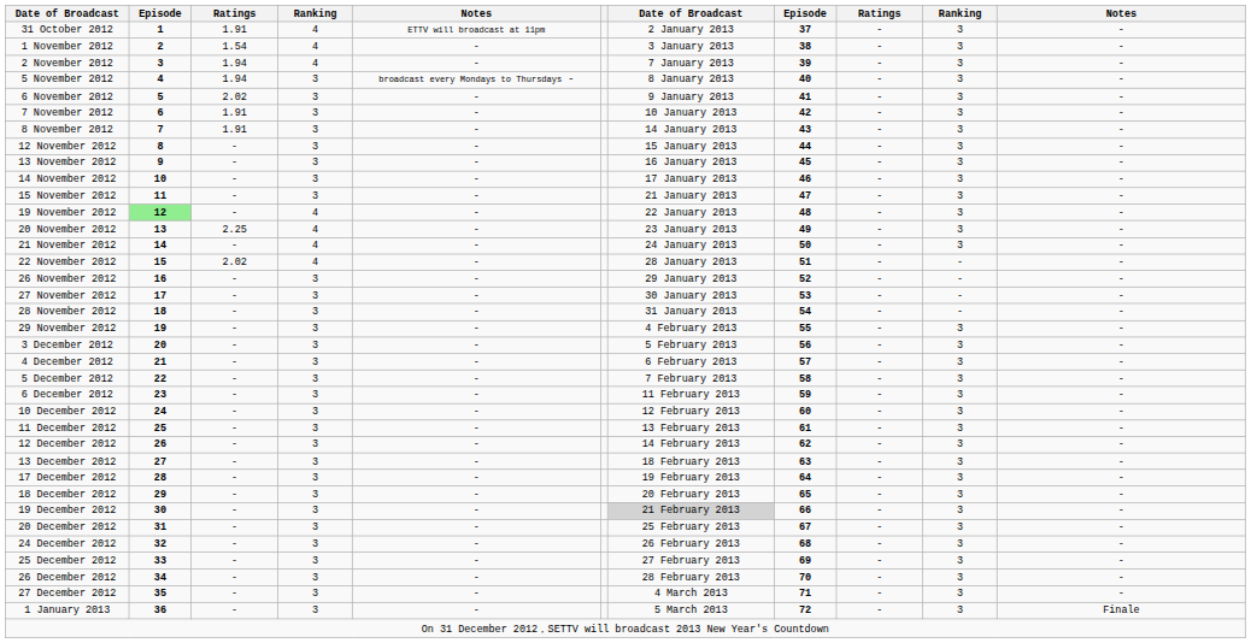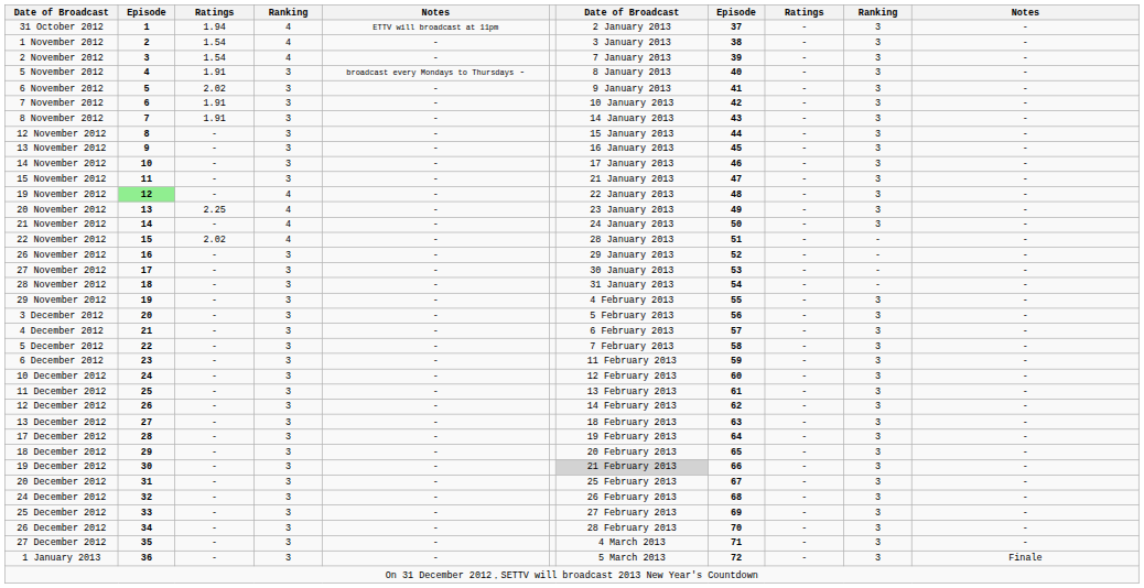 <table class="wikitable" width="100%">
 <tr>
 <th width="10%">Date of Broadcast</th>
 <th width="5%">Episode</th>
 <th width="7%">Ratings</th>
 <th width="6%">Ranking</th>
 <th width="20%">Notes</th>
 <th></th>
 <th !width="10%">Date of Broadcast</th>
 <th width="5%">Episode</th>
 <th width="7%">Ratings</th>
 <th width="6%">Ranking</th>
 <th width="20%">Notes</th>
 </tr>
 <tr align="center">
 <td>31 October 2012</td>
 <td><strong>1</strong></td>
-<td>1.91</td>
+<td>1.94</td>
 <td>4</td>
 <td><small>ETTV will broadcast at 11pm</small></td>
 <td></td>
 <td>2 January 2013</td>
 <td><strong>37</strong></td>
 <td>-</td>
 <td>3</td>
 <td>-</td>
 </tr>
 <tr align="center">
 <td>1 November 2012</td>
 <td><strong>2</strong></td>
 <td>1.54</td>
 <td>4</td>
 <td>-</td>
 <td></td>
 <td>3 January 2013</td>
 <td><strong>38</strong></td>
 <td>-</td>
 <td>3</td>
 <td>-</td>
 </tr>
 <tr align="center">
 <td>2 November 2012</td>
 <td><strong>3</strong></td>
-<td>1.94</td>
+<td>1.54</td>
 <td>4</td>
 <td>-</td>
 <td></td>
 <td>7 January 2013</td>
 <td><strong>39</strong></td>
 <td>-</td>
 <td>3</td>
 <td>-</td>
 </tr>
 <tr align="center">
 <td>5 November 2012</td>
 <td><strong>4</strong></td>
-<td>1.94</td>
+<td>1.91</td>
 <td>3</td>
 <td><small>broadcast every Mondays to Thursdays</small> -</td>
 <td></td>
 <td>8 January 2013</td>
 <td><strong>40</strong></td>
 <td>-</td>
 <td>3</td>
 <td>-</td>
 </tr>
 <tr align="center">
 <td>6 November 2012</td>
 <td><strong>5</strong></td>
 <td>2.02</td>
 <td>3</td>
 <td>-</td>
 <td></td>
 <td>9 January 2013</td>
 <td><strong>41</strong></td>
 <td>-</td>
 <td>3</td>
 <td>-</td>
 </tr>
 <tr align="center">
 <td>7 November 2012</td>
 <td><strong>6</strong></td>
 <td>1.91</td>
 <td>3</td>
 <td>-</td>
 <td></td>
 <td>10 January 2013</td>
 <td><strong>42</strong></td>
 <td>-</td>
 <td>3</td>
 <td>-</td>
 </tr>
 <tr align="center">
 <td>8 November 2012</td>
 <td><strong>7</strong></td>
 <td>1.91</td>
 <td>3</td>
 <td>-</td>
 <td></td>
 <td>14 January 2013</td>
 <td><strong>43</strong></td>
 <td>-</td>
 <td>3</td>
 <td>-</td>
 </tr>
 <tr align="center">
 <td>12 November 2012</td>
 <td><strong>8</strong></td>
 <td>-</td>
 <td>3</td>
 <td>-</td>
 <td></td>
 <td>15 January 2013</td>
 <td><strong>44</strong></td>
 <td>-</td>
 <td>3</td>
 <td>-</td>
 </tr>
 <tr align="center">
 <td>13 November 2012</td>
 <td><strong>9</strong></td>
 <td>-</td>
 <td>3</td>
 <td>-</td>
 <td></td>
 <td>16 January 2013</td>
 <td><strong>45</strong></td>
 <td>-</td>
 <td>3</td>
 <td>-</td>
 </tr>
 <tr align="center">
 <td>14 November 2012</td>
 <td><strong>10</strong></td>
 <td>-</td>
 <td>3</td>
 <td>-</td>
 <td></td>
 <td>17 January 2013</td>
 <td><strong>46</strong></td>
 <td>-</td>
 <td>3</td>
 <td>-</td>
 </tr>
 <tr align="center">
 <td>15 November 2012</td>
 <td><strong>11</strong></td>
 <td>-</td>
 <td>3</td>
 <td>-</td>
 <td></td>
 <td>21 January 2013</td>
 <td><strong>47</strong></td>
 <td>-</td>
 <td>3</td>
 <td>-</td>
 </tr>
 <tr align="center">
 <td>19 November 2012</td>
 <td style="background: lightgreen;"><strong>12</strong></td>
 <td>-</td>
 <td>4</td>
 <td>-</td>
 <td></td>
 <td>22 January 2013</td>
 <td><strong>48</strong></td>
 <td>-</td>
 <td>3</td>
 <td>-</td>
 </tr>
 <tr align="center">
 <td>20 November 2012</td>
 <td><strong>13</strong></td>
 <td>2.25</td>
 <td>4</td>
 <td>-</td>
 <td></td>
 <td>23 January 2013</td>
 <td><strong>49</strong></td>
 <td>-</td>
 <td>3</td>
 <td>-</td>
 </tr>
 <tr align="center">
 <td>21 November 2012</td>
 <td><strong>14</strong></td>
 <td>-</td>
 <td>4</td>
 <td>-</td>
 <td></td>
 <td>24 January 2013</td>
 <td><strong>50</strong></td>
 <td>-</td>
 <td>3</td>
 <td>-</td>
 </tr>
 <tr align="center">
 <td>22 November 2012</td>
 <td><strong>15</strong></td>
 <td>2.02</td>
 <td>4</td>
 <td>-</td>
 <td></td>
 <td>28 January 2013</td>
 <td><strong>51</strong></td>
 <td>-</td>
 <td>-</td>
 <td>-</td>
 </tr>
 <tr align="center">
 <td>26 November 2012</td>
 <td><strong>16</strong></td>
 <td>-</td>
 <td>3</td>
 <td>-</td>
 <td></td>
 <td>29 January 2013</td>
 <td><strong>52</strong></td>
 <td>-</td>
 <td>-</td>
 <td>-</td>
 </tr>
 <tr align="center">
 <td>27 November 2012</td>
 <td><strong>17</strong></td>
 <td>-</td>
 <td>3</td>
 <td>-</td>
 <td></td>
 <td>30 January 2013</td>
 <td><strong>53</strong></td>
 <td>-</td>
 <td>-</td>
 <td>-</td>
 </tr>
 <tr align="center">
 <td>28 November 2012</td>
 <td><strong>18</strong></td>
 <td>-</td>
 <td>3</td>
 <td>-</td>
 <td></td>
 <td>31 January 2013</td>
 <td><strong>54</strong></td>
 <td>-</td>
 <td>-</td>
 <td>-</td>
 </tr>
 <tr align="center">
 <td>29 November 2012</td>
 <td><strong>19</strong></td>
 <td>-</td>
 <td>3</td>
 <td>-</td>
 <td></td>
 <td>4 February 2013</td>
 <td><strong>55</strong></td>
 <td>-</td>
 <td>3</td>
 <td>-</td>
 </tr>
 <tr align="center">
 <td>3 December 2012</td>
 <td><strong>20</strong></td>
 <td>-</td>
 <td>3</td>
 <td>-</td>
 <td></td>
 <td>5 February 2013</td>
 <td><strong>56</strong></td>
 <td>-</td>
 <td>3</td>
 <td>-</td>
 </tr>
 <tr align="center">
 <td>4 December 2012</td>
 <td><strong>21</strong></td>
 <td>-</td>
 <td>3</td>
 <td>-</td>
 <td></td>
 <td>6 February 2013</td>
 <td><strong>57</strong></td>
 <td>-</td>
 <td>3</td>
 <td>-</td>
 </tr>
 <tr align="center">
 <td>5 December 2012</td>
 <td><strong>22</strong></td>
 <td>-</td>
 <td>3</td>
 <td>-</td>
 <td></td>
 <td>7 February 2013</td>
 <td><strong>58</strong></td>
 <td>-</td>
 <td>3</td>
 <td>-</td>
 </tr>
 <tr align="center">
 <td>6 December 2012</td>
 <td><strong>23</strong></td>
 <td>-</td>
 <td>3</td>
 <td>-</td>
 <td></td>
 <td>11 February 2013</td>
 <td><strong>59</strong></td>
 <td>-</td>
 <td>3</td>
 <td>-</td>
 </tr>
 <tr align="center">
 <td>10 December 2012</td>
 <td><strong>24</strong></td>
 <td>-</td>
 <td>3</td>
 <td>-</td>
 <td></td>
 <td>12 February 2013</td>
 <td><strong>60</strong></td>
 <td>-</td>
 <td>3</td>
 <td>-</td>
 </tr>
 <tr align="center">
 <td>11 December 2012</td>
 <td><strong>25</strong></td>
 <td>-</td>
 <td>3</td>
 <td>-</td>
 <td></td>
 <td>13 February 2013</td>
 <td><strong>61</strong></td>
 <td>-</td>
 <td>3</td>
 <td>-</td>
 </tr>
 <tr align="center">
 <td>12 December 2012</td>
 <td><strong>26</strong></td>
 <td>-</td>
 <td>3</td>
 <td>-</td>
 <td></td>
 <td>14 February 2013</td>
 <td><strong>62</strong></td>
 <td>-</td>
 <td>3</td>
 <td>-</td>
 </tr>
 <tr align="center">
 <td>13 December 2012</td>
 <td><strong>27</strong></td>
 <td>-</td>
 <td>3</td>
 <td>-</td>
 <td></td>
 <td>18 February 2013</td>
 <td><strong>63</strong></td>
 <td>-</td>
 <td>3</td>
 <td>-</td>
 </tr>
 <tr align="center">
 <td>17 December 2012</td>
 <td><strong>28</strong></td>
 <td>-</td>
 <td>3</td>
 <td>-</td>
 <td></td>
 <td>19 February 2013</td>
 <td><strong>64</strong></td>
 <td>-</td>
 <td>3</td>
 <td>-</td>
 </tr>
 <tr align="center">
 <td>18 December 2012</td>
 <td><strong>29</strong></td>
 <td>-</td>
 <td>3</td>
 <td>-</td>
 <td></td>
 <td>20 February 2013</td>
 <td><strong>65</strong></td>
 <td>-</td>
 <td>3</td>
 <td>-</td>
 </tr>
 <tr align="center">
 <td>19 December 2012</td>
 <td><strong>30</strong></td>
 <td>-</td>
 <td>3</td>
 <td>-</td>
 <td></td>
 <td style="background: lightgrey;">21 February 2013</td>
 <td><strong>66</strong></td>
 <td>-</td>
 <td>3</td>
 <td>-</td>
 </tr>
 <tr align="center">
 <td>20 December 2012</td>
 <td><strong>31</strong></td>
 <td>-</td>
 <td>3</td>
 <td>-</td>
 <td></td>
 <td>25 February 2013</td>
 <td><strong>67</strong></td>
 <td>-</td>
 <td>3</td>
 <td>-</td>
 </tr>
 <tr align="center">
 <td>24 December 2012</td>
 <td><strong>32</strong></td>
 <td>-</td>
 <td>3</td>
 <td>-</td>
 <td></td>
 <td>26 February 2013</td>
 <td><strong>68</strong></td>
 <td>-</td>
 <td>3</td>
 <td>-</td>
 </tr>
 <tr align="center">
 <td>25 December 2012</td>
 <td><strong>33</strong></td>
 <td>-</td>
 <td>3</td>
 <td>-</td>
 <td></td>
 <td>27 February 2013</td>
 <td><strong>69</strong></td>
 <td>-</td>
 <td>3</td>
 <td>-</td>
 </tr>
 <tr align="center">
 <td>26 December 2012</td>
 <td><strong>34</strong></td>
 <td>-</td>
 <td>3</td>
 <td>-</td>
 <td></td>
 <td>28 February 2013</td>
 <td><strong>70</strong></td>
 <td>-</td>
 <td>3</td>
 <td>-</td>
 </tr>
 <tr align="center">
 <td>27 December 2012</td>
 <td><strong>35</strong></td>
 <td>-</td>
 <td>3</td>
 <td>-</td>
 <td></td>
 <td>4 March 2013</td>
 <td><strong>71</strong></td>
 <td>-</td>
 <td>3</td>
 <td>-</td>
 </tr>
 <tr align="center">
 <td>1 January 2013</td>
 <td><strong>36</strong></td>
 <td>-</td>
 <td>3</td>
 <td>-</td>
 <td></td>
 <td>5 March 2013</td>
 <td><strong>72</strong></td>
 <td>-</td>
 <td>3</td>
 <td>Finale</td>
 </tr>
 <tr align="center">
 <td colspan=11><span>On 31 December 2012，SETTV will broadcast 2013 New Year's Countdown</span><em></td>
 </tr>
 </table>
